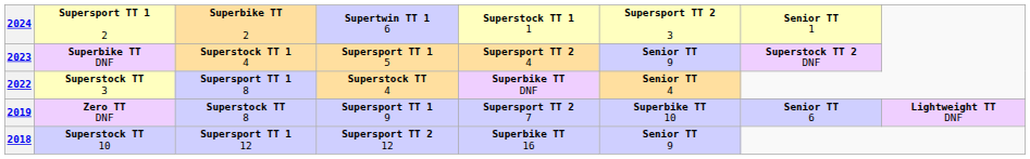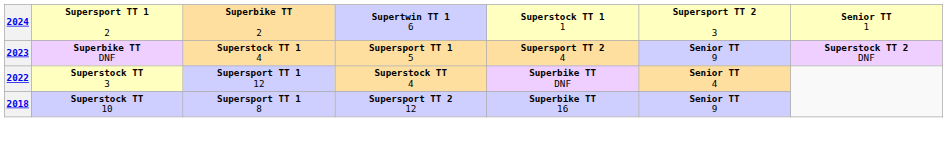 <table class="wikitable" style="font-size: 95%;">
 <tr>
 <th><a href='#'> 2024</a></th>
 <td style="text-align:center; background:#ffffbf; width:150pt;"><strong>Supersport TT 1 </strong><br><br>2</td>
 <td style="text-align:center; background:#ffdf9f; width:150pt;"><strong>Superbike TT</strong><br><br>2</td>
 <td style="text-align:center; background:#cfcfff; width:150pt;"><strong>Supertwin TT 1 </strong><br>6</td>
 <td style="text-align:center; background:#ffffbf; width:150pt;"><strong>Superstock TT 1 </strong><br>1</td>
 <td style="text-align:center; background:#ffffbf; width:150pt;"><strong>Supersport TT 2</strong><br><br>3</td>
 <td style="text-align:center; background:#ffffbf; width:150pt;"><strong>Senior TT </strong><br>1</td>
 </tr>
 <tr>
 <th><a href='#'>2023</a></th>
 <td style="text-align:center; background:#efcfff; width:150pt;"><strong>Superbike TT </strong><br>DNF</td>
 <td style="text-align:center; background:#ffdf9f; width:150pt;"><strong>Superstock TT 1</strong><br>4</td>
 <td style="text-align:center; background:#ffdf9f; width:150pt;"><strong>Supersport TT 1</strong><br>5</td>
 <td style="text-align:center; background:#ffdf9f; width:150pt;"><strong>Supersport TT 2</strong><br>4</td>
 <td style="text-align:center; background:#cfcfff; width:150pt;"><strong>Senior TT</strong><br>9</td>
 <td style="text-align:center; background:#efcfff; width:150pt;"><strong>Superstock TT 2</strong><br>DNF</td>
 </tr>
 <tr>
 <th><a href='#'>2022</a></th>
 <td style="text-align:center; background: #ffffbf; width:150pt;"><strong>Superstock TT </strong><br>3</td>
-<td style="text-align:center; background: #cfcfff; width:150pt;"><strong>Supersport TT 1 </strong><br>8</td>
+<td style="text-align:center; background: #cfcfff; width:150pt;"><strong>Supersport TT 1 </strong><br>12</td>
 <td style="text-align:center; background: #ffdf9f; width:150pt;"><strong>Superstock TT </strong><br>4</td>
 <td style="text-align:center; background:#efcfff; width:150pt;"><strong>Superbike TT </strong><br>DNF</td>
 <td style="text-align:center; background: #ffdf9f; width:150pt;"><strong>Senior TT </strong><br>4</td>
 </tr>
 <tr>
-<th><a href='#'>2019</a></th>
-<td style="text-align:center; background:#efcfff; width:150pt;"><strong>Zero TT </strong><br>DNF</td>
-<td style="text-align:center; background: #cfcfff; width:150pt;"><strong>Superstock TT </strong><br>8</td>
-<td style="text-align:center; background: #cfcfff; width:150pt;"><strong>Supersport TT 1 </strong><br>9</td>
-<td style="text-align:center; background: #cfcfff; width:150pt;"><strong>Supersport TT 2 </strong><br>7</td>
-<td style="text-align:center; background: #cfcfff; width:150pt;"><strong>Superbike TT </strong><br>10</td>
-<td style="text-align:center; background: #cfcfff; width:150pt;"><strong>Senior TT </strong><br>6</td>
-<td style="text-align:center; background:#efcfff; width:150pt;"><strong>Lightweight TT </strong><br>DNF</td>
-</tr>
-<tr>
 <th><a href='#'>2018</a></th>
 <td style="text-align:center; background: #cfcfff; width:150pt;"><strong>Superstock TT </strong><br>10</td>
-<td style="text-align:center; background: #cfcfff; width:150pt;"><strong>Supersport TT 1 </strong><br>12</td>
+<td style="text-align:center; background: #cfcfff; width:150pt;"><strong>Supersport TT 1 </strong><br>8</td>
 <td style="text-align:center; background: #cfcfff; width:150pt;"><strong>Supersport TT 2 </strong><br>12</td>
 <td style="text-align:center; background: #cfcfff; width:150pt;"><strong>Superbike TT </strong><br>16</td>
 <td style="text-align:center; background: #cfcfff; width:150pt;"><strong>Senior TT </strong><br>9</td>
 </tr>
 </table>
